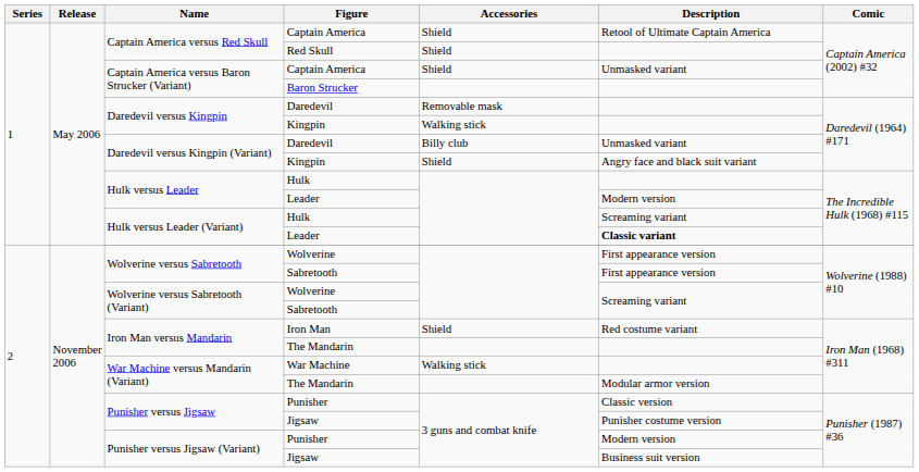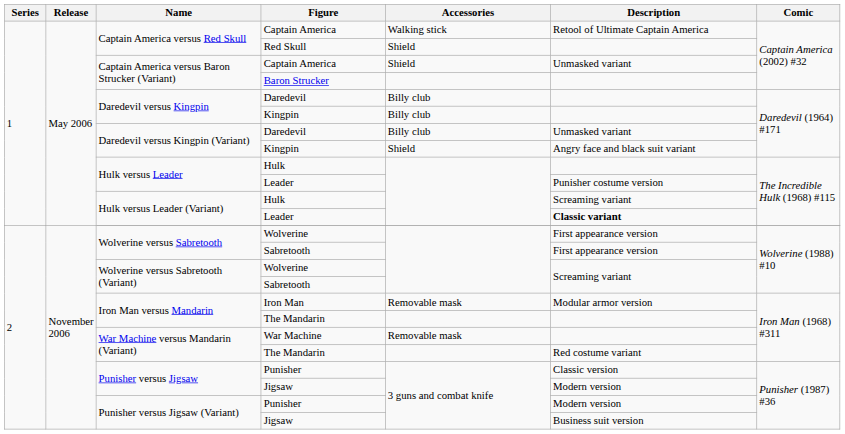 <table class="wikitable">
 <tr>
 <th width=5%>Series</th>
 <th width=5%>Release</th>
 <th width=20%>Name</th>
 <th width=15%>Figure</th>
 <th width=20%>Accessories</th>
 <th width=25%>Description</th>
 <th width=15%>Comic</th>
 </tr>
 <tr>
 <td rowspan=12>1</td>
 <td rowspan=12>May 2006</td>
 <td rowspan=2>Captain America versus <a href='#'>Red Skull</a></td>
 <td>Captain America</td>
-<td>Shield</td>
+<td>Walking stick</td>
 <td>Retool of Ultimate Captain America</td>
 <td rowspan=4><em>Captain America</em> (2002) #32</td>
 </tr>
 <tr>
 <td>Red Skull</td>
 <td>Shield</td>
 <td></td>
 </tr>
 <tr>
 <td rowspan=2>Captain America versus Baron Strucker (Variant)</td>
 <td>Captain America</td>
 <td>Shield</td>
 <td>Unmasked variant</td>
 </tr>
 <tr>
 <td><a href='#'>Baron Strucker</a></td>
 <td></td>
 <td></td>
 </tr>
 <tr>
 <td rowspan=2>Daredevil versus <a href='#'>Kingpin</a></td>
 <td>Daredevil</td>
-<td>Removable mask</td>
+<td>Billy club</td>
 <td></td>
 <td rowspan=4><em>Daredevil</em> (1964) #171</td>
 </tr>
 <tr>
 <td>Kingpin</td>
-<td>Walking stick</td>
+<td>Billy club</td>
 <td></td>
 </tr>
 <tr>
 <td rowspan=2>Daredevil versus Kingpin (Variant)</td>
 <td>Daredevil</td>
 <td>Billy club</td>
 <td>Unmasked variant</td>
 </tr>
 <tr>
 <td>Kingpin</td>
 <td>Shield</td>
 <td>Angry face and black suit variant</td>
 </tr>
 <tr>
 <td rowspan=2>Hulk versus <a href='#'>Leader</a></td>
 <td>Hulk</td>
 <td rowspan=4></td>
 <td></td>
 <td rowspan=4><em>The Incredible Hulk</em> (1968) #115</td>
 </tr>
 <tr>
 <td>Leader</td>
-<td>Modern version</td>
+<td>Punisher costume version</td>
 </tr>
 <tr>
 <td rowspan=2>Hulk versus Leader (Variant)</td>
 <td>Hulk</td>
 <td>Screaming variant</td>
 </tr>
 <tr>
 <td>Leader</td>
 <td><strong>Classic variant</strong></td>
 </tr>
 <tr>
 <td rowspan=13>2</td>
 <td rowspan=13>November 2006</td>
 </tr>
 <tr>
 <td rowspan=2>Wolverine versus <a href='#'>Sabretooth</a></td>
 <td>Wolverine</td>
 <td rowspan=4></td>
 <td>First appearance version</td>
 <td rowspan=4><em>Wolverine</em> (1988) #10</td>
 </tr>
 <tr>
 <td>Sabretooth</td>
 <td>First appearance version</td>
 </tr>
 <tr>
 <td rowspan=2>Wolverine versus Sabretooth (Variant)</td>
 <td>Wolverine</td>
 <td rowspan=2>Screaming variant</td>
 </tr>
 <tr>
 <td>Sabretooth</td>
 </tr>
 <tr>
 <td rowspan=2>Iron Man versus <a href='#'>Mandarin</a></td>
 <td>Iron Man</td>
-<td>Shield</td>
-<td>Red costume variant</td>
+<td>Removable mask</td>
+<td>Modular armor version</td>
 <td rowspan=4><em>Iron Man</em> (1968) #311</td>
 </tr>
 <tr>
 <td>The Mandarin</td>
 <td></td>
 <td></td>
 </tr>
 <tr>
 <td rowspan=2><a href='#'>War Machine</a> versus Mandarin (Variant)</td>
 <td>War Machine</td>
-<td>Walking stick</td>
+<td>Removable mask</td>
 <td></td>
 </tr>
 <tr>
 <td>The Mandarin</td>
 <td></td>
-<td>Modular armor version</td>
+<td>Red costume variant</td>
 </tr>
 <tr>
 <td rowspan=2><a href='#'>Punisher</a> versus <a href='#'>Jigsaw</a></td>
 <td>Punisher</td>
 <td rowspan=4>3 guns and combat knife</td>
 <td>Classic version</td>
 <td rowspan=4><em>Punisher</em> (1987) #36</td>
 </tr>
 <tr>
 <td>Jigsaw</td>
-<td>Punisher costume version</td>
+<td>Modern version</td>
 </tr>
 <tr>
 <td rowspan=2>Punisher versus Jigsaw (Variant)</td>
 <td>Punisher</td>
 <td>Modern version</td>
 </tr>
 <tr>
 <td>Jigsaw</td>
 <td>Business suit version</td>
 </tr>
 </table>
